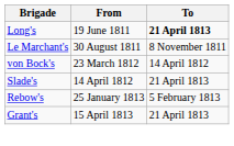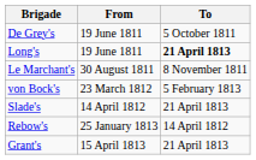 <table class="wikitable">
 <tr>
 <th>Brigade</th>
 <th>From</th>
 <th>To</th>
+</tr>
+<tr>
+<td><a href='#'>De Grey's</a></td>
+<td>19 June 1811</td>
+<td>5 October 1811</td>
 </tr>
 <tr>
 <td><a href='#'>Long's</a></td>
 <td>19 June 1811</td>
 <td><strong>21 April 1813</strong></td>
 </tr>
 <tr>
 <td><a href='#'>Le Marchant's</a></td>
 <td>30 August 1811</td>
 <td>8 November 1811</td>
 </tr>
 <tr>
 <td><a href='#'>von Bock's</a></td>
 <td>23 March 1812</td>
-<td>14 April 1812</td>
+<td>5 February 1813</td>
 </tr>
 <tr>
 <td><a href='#'>Slade's</a></td>
 <td>14 April 1812</td>
 <td>21 April 1813</td>
 </tr>
 <tr>
 <td><a href='#'>Rebow's</a></td>
 <td>25 January 1813</td>
-<td>5 February 1813</td>
+<td>14 April 1812</td>
 </tr>
 <tr>
 <td><a href='#'>Grant's</a></td>
 <td>15 April 1813</td>
 <td>21 April 1813</td>
 </tr>
 </table>
